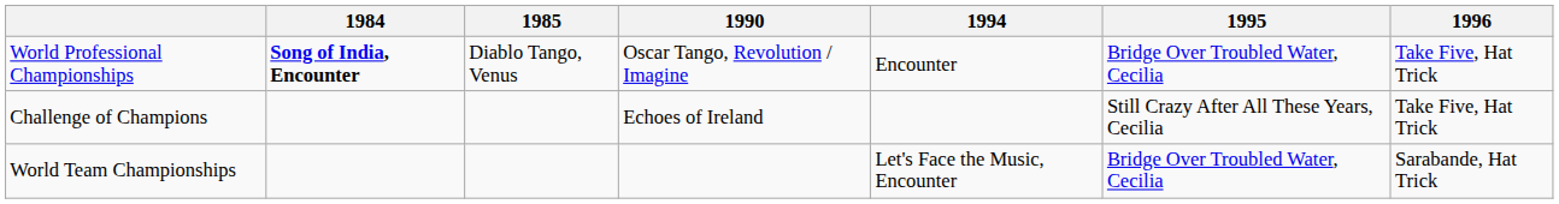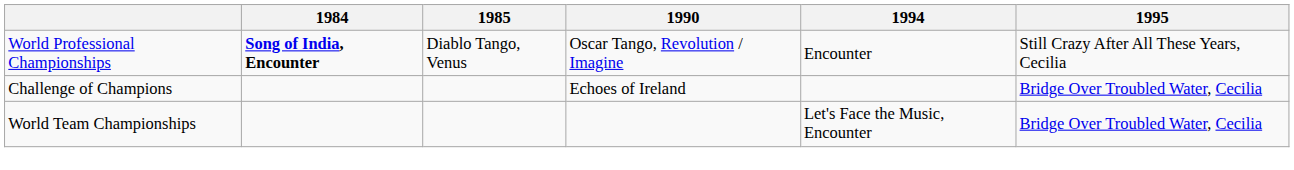 <table class="wikitable">
 <tr>
 <th></th>
 <th>1984</th>
 <th>1985</th>
 <th>1990</th>
 <th>1994</th>
 <th>1995</th>
-<th>1996</th>
 </tr>
 <tr>
 <td><a href='#'>World Professional Championships</a></td>
 <td><strong><a href='#'>Song of India</a>, Encounter</strong></td>
 <td>Diablo Tango, Venus</td>
 <td>Oscar Tango, <a href='#'>Revolution</a> / <a href='#'>Imagine</a></td>
 <td>Encounter</td>
-<td><a href='#'>Bridge Over Troubled Water</a>, <a href='#'>Cecilia</a></td>
-<td><a href='#'>Take Five</a>, Hat Trick</td>
+<td>Still Crazy After All These Years, Cecilia</td>
 </tr>
 <tr>
 <td>Challenge of Champions</td>
 <td></td>
 <td></td>
 <td>Echoes of Ireland</td>
 <td></td>
-<td>Still Crazy After All These Years, Cecilia</td>
-<td>Take Five, Hat Trick</td>
+<td><a href='#'>Bridge Over Troubled Water</a>, <a href='#'>Cecilia</a></td>
 </tr>
 <tr>
 <td>World Team Championships</td>
 <td></td>
 <td></td>
 <td></td>
 <td>Let's Face the Music, Encounter</td>
 <td><a href='#'>Bridge Over Troubled Water</a>, <a href='#'>Cecilia</a></td>
-<td>Sarabande, Hat Trick</td>
 </tr>
 </table>
